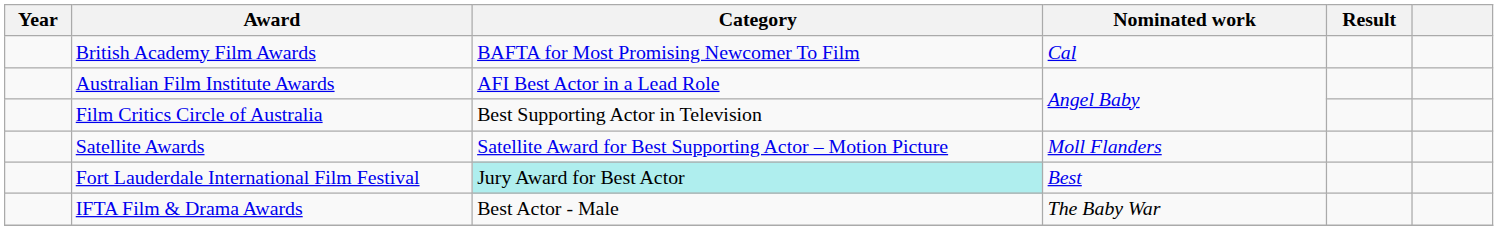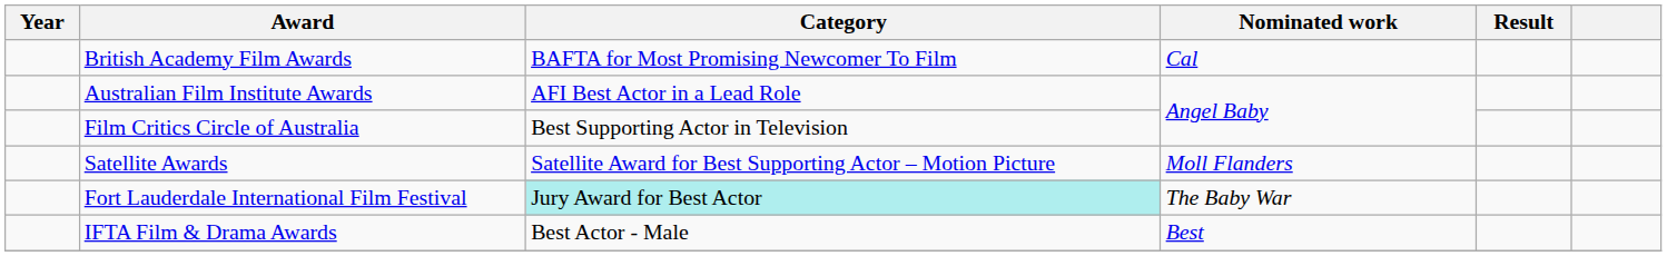 <table width="95%" class="wikitable">
 <tr>
 <th width="10">Year</th>
 <th width="230">Award</th>
 <th width="330">Category</th>
 <th width="160">Nominated work</th>
 <th width="30">Result</th>
 <th width="40"></th>
 </tr>
 <tr>
 <td></td>
 <td><a href='#'>British Academy Film Awards</a></td>
 <td><a href='#'>BAFTA for Most Promising Newcomer To Film</a></td>
 <td><em><a href='#'>Cal</a></em></td>
 <td></td>
 <td></td>
 </tr>
 <tr>
 <td></td>
 <td><a href='#'>Australian Film Institute Awards</a></td>
 <td><a href='#'>AFI Best Actor in a Lead Role</a></td>
 <td rowspan="2"><em><a href='#'>Angel Baby</a></em></td>
 <td></td>
 <td></td>
 </tr>
 <tr>
 <td></td>
 <td><a href='#'>Film Critics Circle of Australia</a></td>
 <td>Best Supporting Actor in Television</td>
 <td></td>
 <td></td>
 </tr>
 <tr>
 <td></td>
 <td><a href='#'>Satellite Awards</a></td>
 <td><a href='#'>Satellite Award for Best Supporting Actor – Motion Picture</a></td>
 <td><em><a href='#'>Moll Flanders</a></em></td>
 <td></td>
 <td></td>
 </tr>
 <tr>
 <td></td>
 <td><a href='#'>Fort Lauderdale International Film Festival</a></td>
 <td style="background: paleturquoise;">Jury Award for Best Actor</td>
-<td><em><a href='#'>Best</a></em></td>
+<td><em>The Baby War</em></td>
 <td></td>
 <td></td>
 </tr>
 <tr>
 <td></td>
 <td><a href='#'>IFTA Film & Drama Awards</a></td>
 <td>Best Actor - Male</td>
-<td><em>The Baby War</em></td>
+<td><em><a href='#'>Best</a></em></td>
 <td></td>
 <td></td>
 </tr>
 <tr>
 </tr>
 </table>
